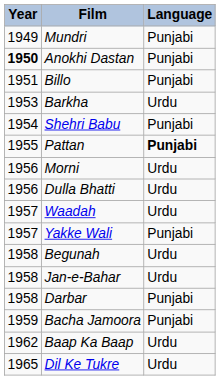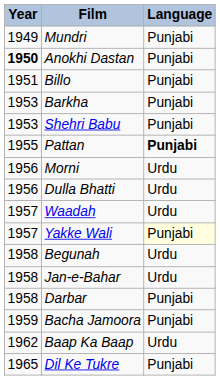 <table class="wikitable sortable plainrowheaders">
 <tr>
 <th style="background:#B0C4DE;">Year</th>
 <th style="background:#B0C4DE;">Film</th>
 <th style="background:#B0C4DE;">Language</th>
 </tr>
 <tr>
 <td>1949</td>
 <td><em>Mundri</em></td>
 <td>Punjabi</td>
 </tr>
 <tr>
 <td><strong>1950</strong></td>
 <td><em>Anokhi Dastan</em></td>
 <td>Punjabi</td>
 </tr>
 <tr>
 <td>1951</td>
 <td><em>Billo</em></td>
 <td>Punjabi</td>
 </tr>
 <tr>
 <td>1953</td>
 <td><em>Barkha</em></td>
-<td>Urdu</td>
+<td>Punjabi</td>
 </tr>
 <tr>
-<td>1954</td>
+<td>1953</td>
 <td><em><a href='#'>Shehri Babu</a></em></td>
 <td>Punjabi</td>
 </tr>
 <tr>
 <td>1955</td>
 <td><em>Pattan</em></td>
 <td><strong>Punjabi</strong></td>
 </tr>
 <tr>
 <td>1956</td>
 <td><em>Morni</em></td>
 <td>Urdu</td>
 </tr>
 <tr>
 <td>1956</td>
 <td><em>Dulla Bhatti</em></td>
 <td>Urdu</td>
 </tr>
 <tr>
 <td>1957</td>
 <td><em><a href='#'>Waadah</a></em></td>
 <td>Urdu</td>
 </tr>
 <tr>
 <td>1957</td>
 <td><em><a href='#'>Yakke Wali</a></em></td>
-<td>Punjabi</td>
+<td style="background: lightyellow;">Punjabi</td>
 </tr>
 <tr>
 <td>1958</td>
 <td><em>Begunah</em></td>
 <td>Urdu</td>
 </tr>
 <tr>
 <td>1958</td>
 <td><em>Jan-e-Bahar</em></td>
 <td>Urdu</td>
 </tr>
 <tr>
 <td>1958</td>
 <td><em>Darbar</em></td>
 <td>Punjabi</td>
 </tr>
 <tr>
 <td>1959</td>
 <td><em>Bacha Jamoora</em></td>
 <td>Punjabi</td>
 </tr>
 <tr>
 <td>1962</td>
 <td><em>Baap Ka Baap</em></td>
 <td>Urdu</td>
 </tr>
 <tr>
 <td>1965</td>
 <td><em><a href='#'>Dil Ke Tukre</a></em></td>
-<td>Urdu</td>
+<td>Punjabi</td>
 </tr>
 </table>
